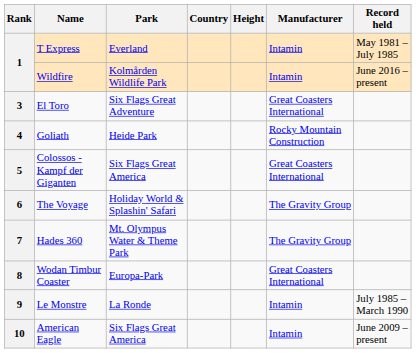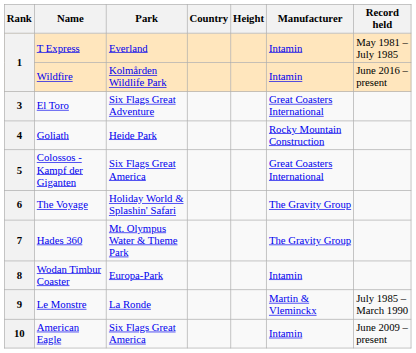 <table class="wikitable sortable plainrowheaders">
 <tr>
 <th data-sort-type="number" scope="col">Rank</th>
 <th scope="col">Name</th>
 <th scope="col">Park</th>
 <th scope="col">Country</th>
 <th scope="col">Height</th>
 <th scope="col">Manufacturer</th>
 <th scope="col">Record held</th>
 </tr>
 <tr style="background-color: #FFE6BD">
 <th rowspan="2">1</th>
 <td><a href='#'>T Express</a></td>
 <td><a href='#'>Everland</a></td>
 <td></td>
 <td></td>
 <td><a href='#'>Intamin</a></td>
 <td data-sort-value="1981-05">May 1981 – July 1985</td>
 </tr>
 <tr style="background-color: #FFE6BD">
 <td><a href='#'>Wildfire</a></td>
 <td><a href='#'>Kolmården Wildlife Park</a></td>
 <td></td>
 <td></td>
 <td><a href='#'>Intamin</a></td>
 <td data-sort-value="2016-06">June 2016 – present</td>
 </tr>
 <tr>
 <th>3</th>
 <td><a href='#'>El Toro</a></td>
 <td><a href='#'>Six Flags Great Adventure</a></td>
 <td></td>
 <td></td>
 <td><a href='#'>Great Coasters International</a></td>
 <td></td>
 </tr>
 <tr>
 <th>4</th>
 <td><a href='#'>Goliath</a></td>
 <td><a href='#'>Heide Park</a></td>
 <td></td>
 <td></td>
 <td><a href='#'>Rocky Mountain Construction</a></td>
 <td></td>
 </tr>
 <tr>
 <th>5</th>
 <td><a href='#'>Colossos - Kampf der Giganten</a></td>
 <td><a href='#'>Six Flags Great America</a></td>
 <td></td>
 <td></td>
 <td><a href='#'>Great Coasters International</a></td>
 <td></td>
 </tr>
 <tr>
 <th>6</th>
 <td><a href='#'>The Voyage</a></td>
 <td><a href='#'>Holiday World & Splashin' Safari</a></td>
 <td></td>
 <td></td>
 <td><a href='#'>The Gravity Group</a></td>
 <td></td>
 </tr>
 <tr>
 <th>7</th>
 <td><a href='#'>Hades 360</a></td>
 <td><a href='#'>Mt. Olympus Water & Theme Park</a></td>
 <td></td>
 <td></td>
 <td><a href='#'>The Gravity Group</a></td>
 <td></td>
 </tr>
 <tr>
 <th>8</th>
 <td><a href='#'>Wodan Timbur Coaster</a></td>
 <td><a href='#'>Europa-Park</a></td>
 <td></td>
 <td></td>
-<td><a href='#'>Great Coasters International</a></td>
+<td><a href='#'>Intamin</a></td>
 <td></td>
 </tr>
 <tr>
 <th>9</th>
 <td><a href='#'>Le Monstre</a></td>
 <td><a href='#'>La Ronde</a></td>
 <td></td>
 <td></td>
-<td><a href='#'>Intamin</a></td>
+<td><a href='#'>Martin & Vleminckx</a></td>
 <td data-sort-value="1985-07">July 1985 – March 1990</td>
 </tr>
 <tr>
 <th>10</th>
 <td><a href='#'>American Eagle</a></td>
 <td><a href='#'>Six Flags Great America</a></td>
 <td></td>
 <td></td>
 <td><a href='#'>Intamin</a></td>
 <td data-sort-value="2009-06">June 2009 – present</td>
 </tr>
 </table>
